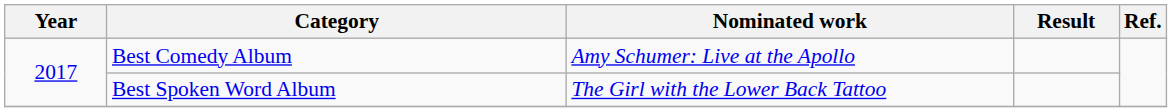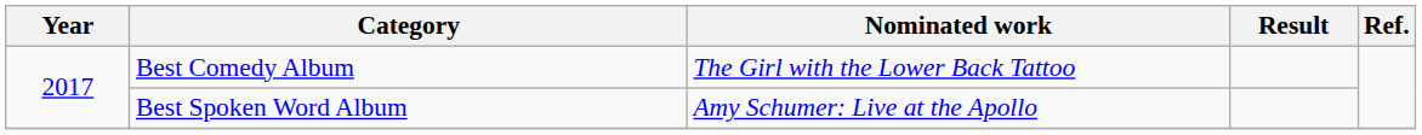 <table class=wikitable>
 <tr>
 <th scope="col" style="width:5em;">Year</th>
 <th scope="col" style="width:26em;">Category</th>
 <th scope="col" style="width:25em;">Nominated work</th>
 <th scope="col" style="width:5em;">Result</th>
 <th>Ref.</th>
 </tr>
 <tr>
 <td rowspan="2" style="text-align:center;"><a href='#'>2017</a></td>
 <td><a href='#'>Best Comedy Album</a></td>
-<td><em><a href='#'>Amy Schumer: Live at the Apollo</a></em></td>
+<td><em><a href='#'>The Girl with the Lower Back Tattoo</a></em></td>
 <td></td>
 <td rowspan=2></td>
 </tr>
 <tr>
 <td><a href='#'>Best Spoken Word Album</a></td>
-<td><em><a href='#'>The Girl with the Lower Back Tattoo</a></em></td>
+<td><em><a href='#'>Amy Schumer: Live at the Apollo</a></em></td>
 <td></td>
 </tr>
 <tr>
 </tr>
 </table>
